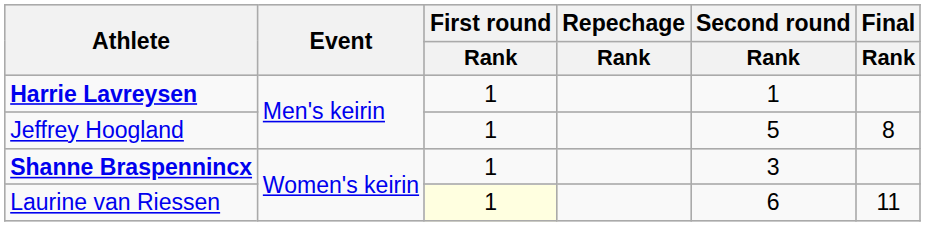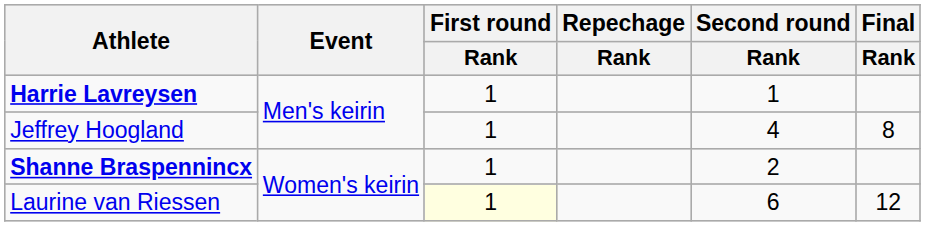 <table class="wikitable" style="text-align:center; font-size:90%">
 <tr>
 <th rowspan=2>Athlete</th>
 <th rowspan=2>Event</th>
 <th>First round</th>
 <th>Repechage</th>
 <th>Second round</th>
 <th>Final</th>
 </tr>
 <tr style="font-size:95%">
 <th>Rank</th>
 <th>Rank</th>
 <th>Rank</th>
 <th>Rank</th>
 </tr>
 <tr>
 <td align=left><strong><a href='#'>Harrie Lavreysen</a></strong></td>
 <td align=left rowspan=2><a href='#'>Men's keirin</a></td>
 <td>1</td>
 <td></td>
 <td>1</td>
 <td></td>
 </tr>
 <tr>
 <td align=left><a href='#'>Jeffrey Hoogland</a></td>
 <td>1</td>
 <td></td>
-<td>5</td>
+<td>4</td>
 <td>8</td>
 </tr>
 <tr>
 <td align=left><strong><a href='#'>Shanne Braspennincx</a></strong></td>
 <td align=left rowspan=2><a href='#'>Women's keirin</a></td>
 <td>1</td>
 <td></td>
-<td>3</td>
+<td>2</td>
 <td></td>
 </tr>
 <tr>
 <td align=left><a href='#'>Laurine van Riessen</a></td>
 <td style="background: lightyellow;">1</td>
 <td></td>
 <td>6</td>
-<td>11</td>
+<td>12</td>
 </tr>
 </table>
